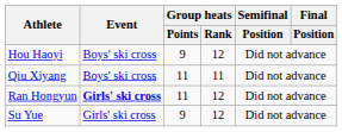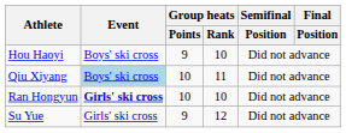 <table class="wikitable" style="font-size:90%">
 <tr>
 <th rowspan="2">Athlete</th>
 <th rowspan="2">Event</th>
 <th colspan=2>Group heats</th>
 <th>Semifinal</th>
 <th>Final</th>
 </tr>
 <tr style="font-size:95%">
 <th>Points</th>
 <th>Rank</th>
 <th>Position</th>
 <th>Position</th>
 </tr>
 <tr align=center>
 <td align=left><a href='#'>Hou Haoyi</a><br></td>
 <td align=left><a href='#'>Boys' ski cross</a></td>
 <td>9</td>
-<td>12</td>
+<td>10</td>
 <td colspan=2>Did not advance</td>
 </tr>
 <tr align=center>
 <td align=left><a href='#'>Qiu Xiyang</a><br></td>
-<td align=left><a href='#'>Boys' ski cross</a></td>
-<td>11</td>
+<td align=left style="background: lightblue;"><a href='#'>Boys' ski cross</a></td>
+<td>10</td>
 <td>11</td>
 <td colspan=2>Did not advance</td>
 </tr>
 <tr align=center>
 <td align=left><a href='#'>Ran Hongyun</a></td>
 <td align=left><strong><a href='#'>Girls' ski cross</a></strong></td>
-<td>11</td>
-<td>12</td>
+<td>10</td>
+<td>10</td>
 <td colspan=2>Did not advance</td>
 </tr>
 <tr align=center>
 <td align=left><a href='#'>Su Yue</a><br></td>
 <td align=left><a href='#'>Girls' ski cross</a></td>
 <td>9</td>
 <td>12</td>
 <td colspan=2>Did not advance</td>
 </tr>
 </table>
